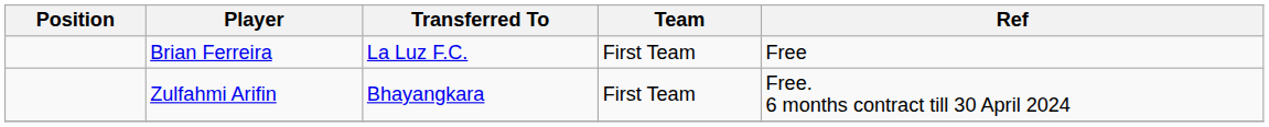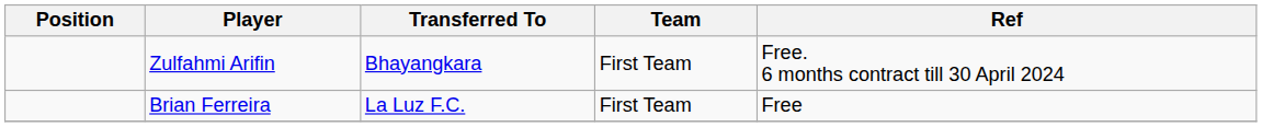 <table class="wikitable sortable" style="width:80%; text-align:center; font-size:100%; text-align:left;">
 <tr>
 <th><strong>Position</strong></th>
 <th><strong>Player</strong></th>
 <th><strong>Transferred To</strong></th>
 <th><strong>Team</strong></th>
 <th><strong>Ref</strong></th>
 </tr>
 <tr>
 <td></td>
+<td> <a href='#'>Zulfahmi Arifin</a></td>
+<td> <a href='#'>Bhayangkara</a></td>
+<td>First Team</td>
+<td>Free. <br> 6 months contract till 30 April 2024</td>
+</tr>
+<tr>
+<td></td>
 <td> <a href='#'>Brian Ferreira</a></td>
 <td> <a href='#'>La Luz F.C.</a></td>
 <td>First Team</td>
 <td>Free</td>
 </tr>
 <tr>
-<td></td>
-<td> <a href='#'>Zulfahmi Arifin</a></td>
-<td> <a href='#'>Bhayangkara</a></td>
-<td>First Team</td>
-<td>Free. <br> 6 months contract till 30 April 2024</td>
-</tr>
-<tr>
 </tr>
 </table>
